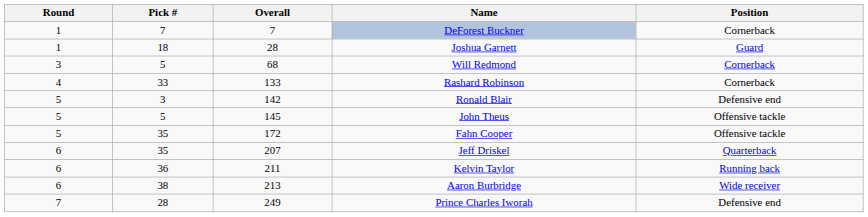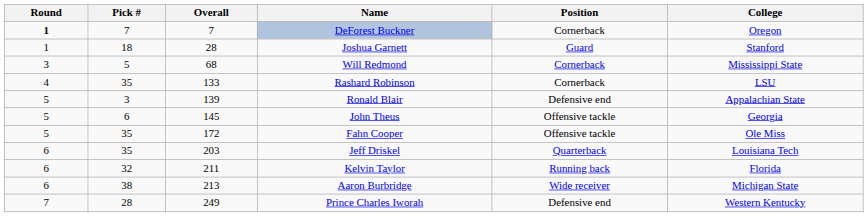 <table class="wikitable sortable sortable" style="width: 100%; text-align:center">
 <tr>
 <th>Round</th>
 <th>Pick #</th>
 <th>Overall</th>
 <th>Name</th>
 <th>Position</th>
+<th>College</th>
 </tr>
 <tr>
-<td>1</td>
+<td><strong>1</strong></td>
 <td>7</td>
 <td>7</td>
 <td bgcolor=lightsteelblue><a href='#'>DeForest Buckner</a></td>
 <td>Cornerback</td>
+<td><a href='#'>Oregon</a></td>
 </tr>
 <tr>
 <td>1</td>
 <td>18</td>
 <td>28</td>
 <td><a href='#'>Joshua Garnett</a></td>
 <td><a href='#'>Guard</a></td>
+<td><a href='#'>Stanford</a></td>
 </tr>
 <tr>
 <td>3</td>
 <td>5</td>
 <td>68</td>
 <td><a href='#'>Will Redmond</a></td>
 <td><a href='#'>Cornerback</a></td>
+<td><a href='#'>Mississippi State</a></td>
 </tr>
 <tr>
 <td>4</td>
-<td>33</td>
+<td>35</td>
 <td>133</td>
 <td><a href='#'>Rashard Robinson</a></td>
 <td>Cornerback</td>
+<td><a href='#'>LSU</a></td>
 </tr>
 <tr>
 <td>5</td>
 <td>3</td>
-<td>142</td>
+<td>139</td>
 <td><a href='#'>Ronald Blair</a></td>
 <td>Defensive end</td>
+<td><a href='#'>Appalachian State</a></td>
 </tr>
 <tr>
 <td>5</td>
-<td>5</td>
+<td>6</td>
 <td>145</td>
 <td><a href='#'>John Theus</a></td>
 <td>Offensive tackle</td>
+<td><a href='#'>Georgia</a></td>
 </tr>
 <tr>
 <td>5</td>
 <td>35</td>
 <td>172</td>
 <td><a href='#'>Fahn Cooper</a></td>
 <td>Offensive tackle</td>
+<td><a href='#'>Ole Miss</a></td>
 </tr>
 <tr>
 <td>6</td>
 <td>35</td>
-<td>207</td>
+<td>203</td>
 <td><a href='#'>Jeff Driskel</a></td>
 <td><a href='#'>Quarterback</a></td>
+<td><a href='#'>Louisiana Tech</a></td>
 </tr>
 <tr>
 <td>6</td>
-<td>36</td>
+<td>32</td>
 <td>211</td>
 <td><a href='#'>Kelvin Taylor</a></td>
 <td><a href='#'>Running back</a></td>
+<td><a href='#'>Florida</a></td>
 </tr>
 <tr>
 <td>6</td>
 <td>38</td>
 <td>213</td>
 <td><a href='#'>Aaron Burbridge</a></td>
 <td><a href='#'>Wide receiver</a></td>
+<td><a href='#'>Michigan State</a></td>
 </tr>
 <tr>
 <td>7</td>
 <td>28</td>
 <td>249</td>
 <td><a href='#'>Prince Charles Iworah</a></td>
 <td>Defensive end</td>
+<td><a href='#'>Western Kentucky</a></td>
 </tr>
 </table>
